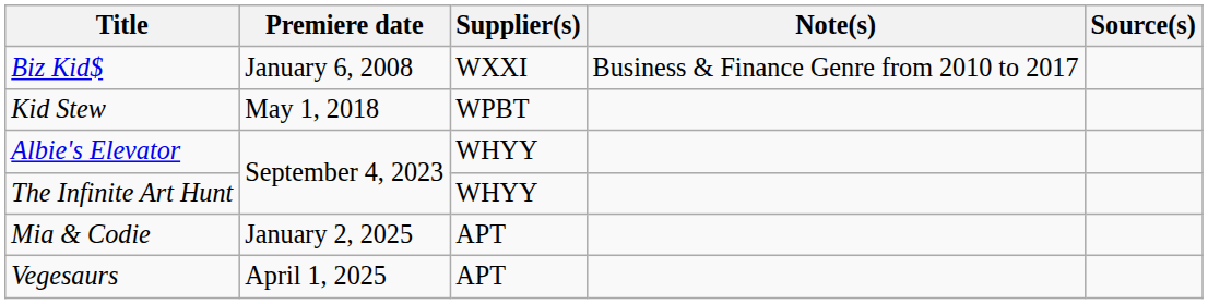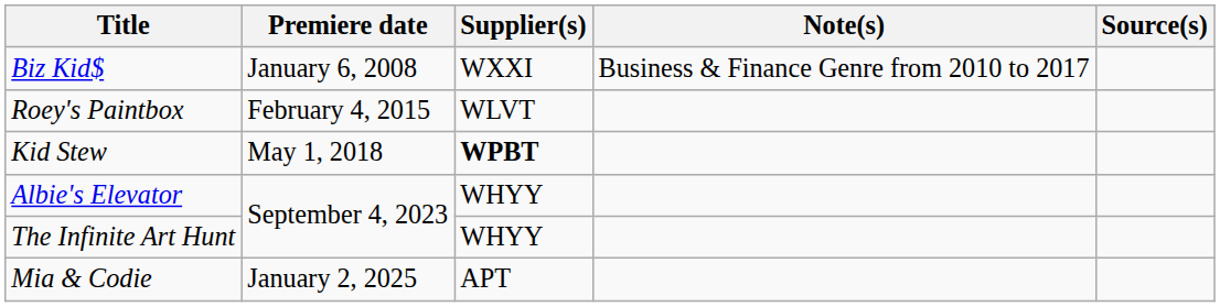 <table class="wikitable sortable">
 <tr>
 <th>Title</th>
 <th>Premiere date</th>
 <th>Supplier(s)</th>
 <th>Note(s)</th>
 <th>Source(s)</th>
 </tr>
 <tr>
 <td><em><a href='#'>Biz Kid$</a></em></td>
 <td>January 6, 2008</td>
 <td>WXXI</td>
 <td>Business & Finance Genre from 2010 to 2017</td>
 <td></td>
 </tr>
 <tr>
+<td><em>Roey's Paintbox</em></td>
+<td>February 4, 2015</td>
+<td>WLVT</td>
+<td></td>
+<td></td>
+</tr>
+<tr>
 <td><em>Kid Stew</em></td>
 <td>May 1, 2018</td>
-<td>WPBT</td>
+<td><strong>WPBT</strong></td>
 <td></td>
 <td></td>
 </tr>
 <tr>
 <td><em><a href='#'>Albie's Elevator</a></em></td>
 <td rowspan="2">September 4, 2023</td>
 <td>WHYY</td>
 <td></td>
 <td></td>
 </tr>
 <tr>
 <td><em>The Infinite Art Hunt</em></td>
 <td>WHYY</td>
 <td></td>
 <td></td>
 </tr>
 <tr>
 <td><em>Mia & Codie</em></td>
 <td>January 2, 2025</td>
 <td>APT</td>
 <td></td>
 <td></td>
 </tr>
-<tr>
-<td><em>Vegesaurs</em></td>
-<td>April 1, 2025</td>
-<td>APT</td>
-<td></td>
-<td></td>
-</tr>
 </table>
